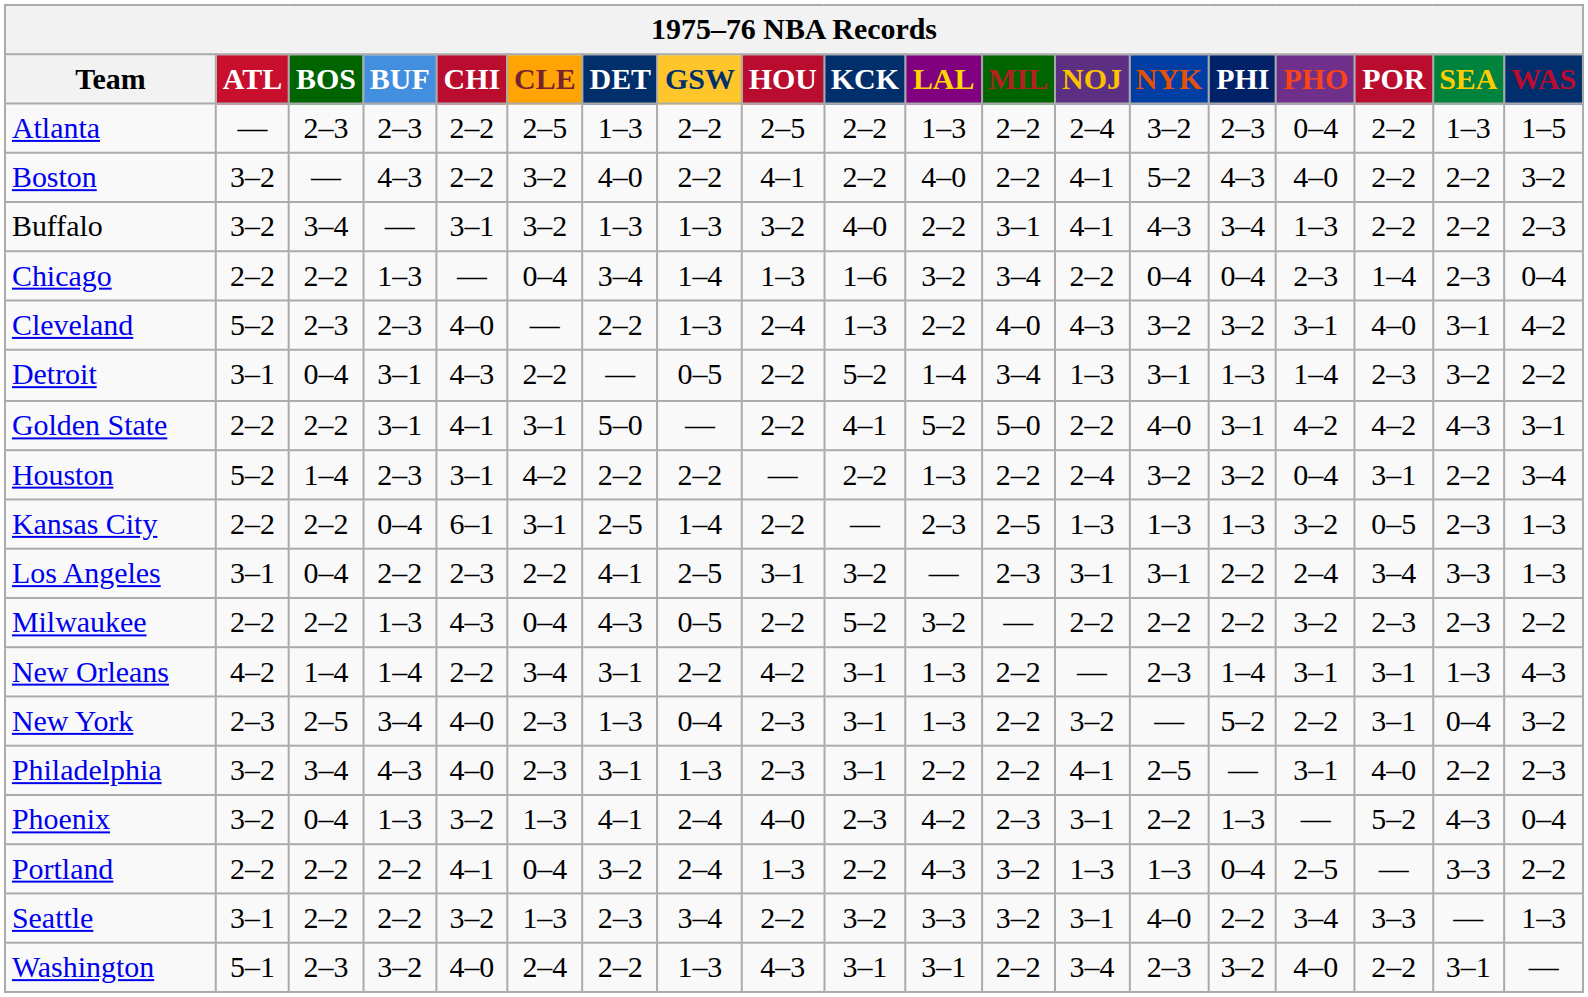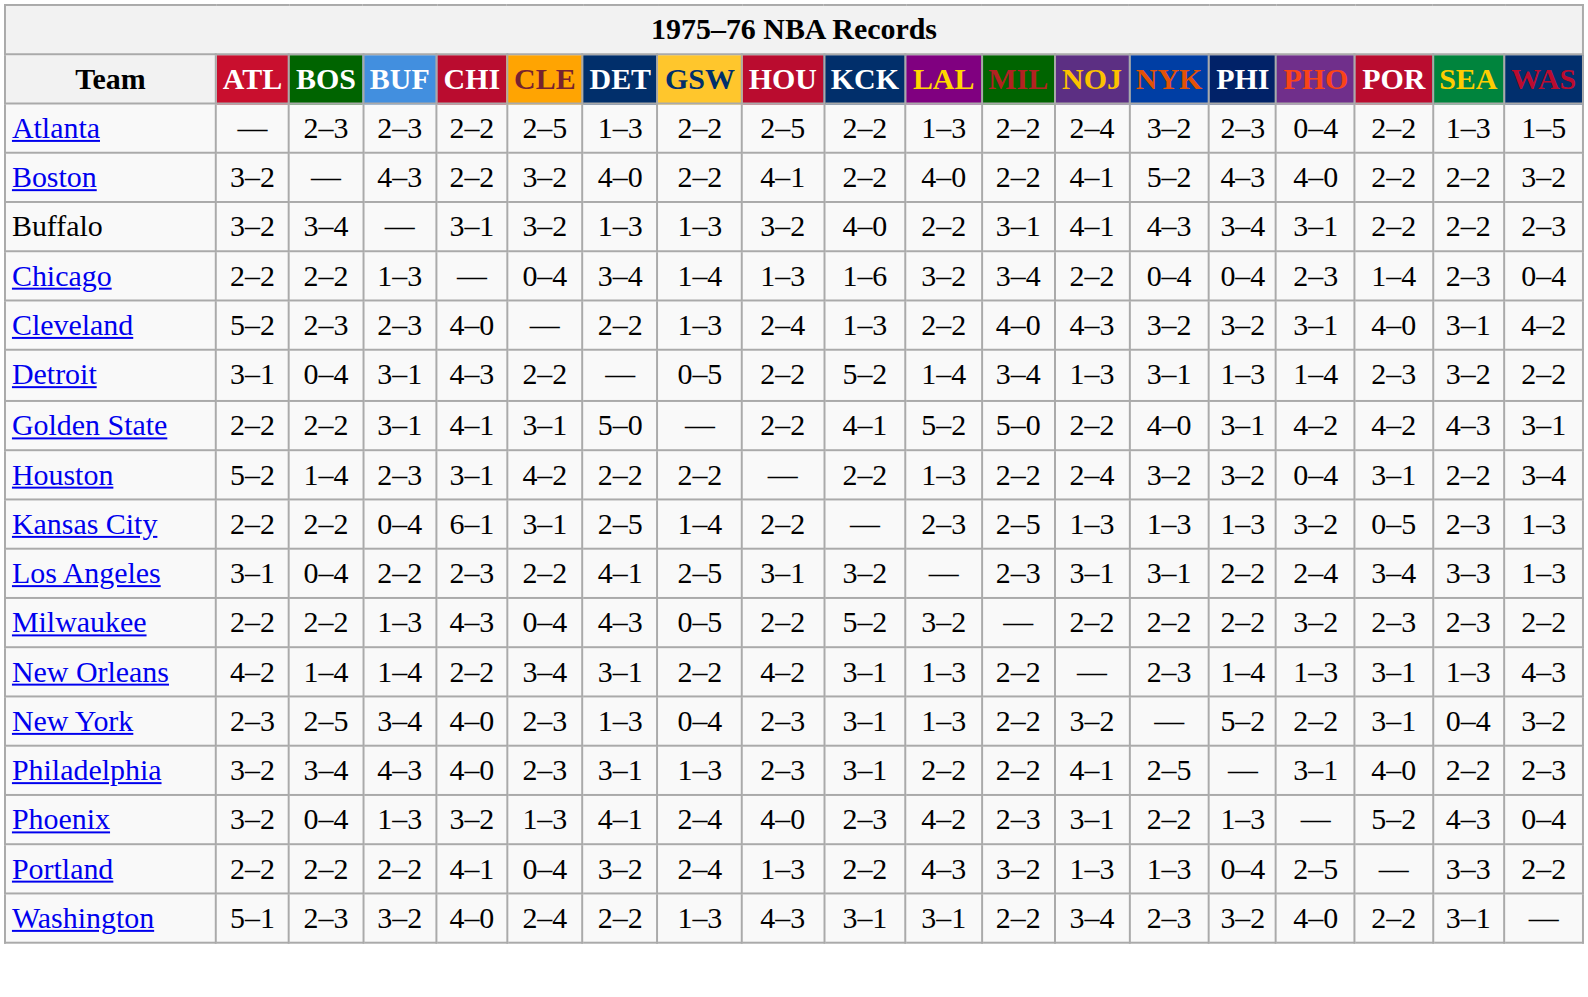 <table class="wikitable" style="font-size:95%; text-align:center;">
 <tr>
 <th colspan=19>1975–76 NBA Records</th>
 </tr>
 <tr>
 <th width=100>Team</th>
 <th style="background:#C90F2E;color:#FFFFFF;width=35">ATL</th>
 <th style="background:#006400;color:#FFFFFF;width=35">BOS</th>
 <th style="background:#428FDF;color:#FFFFFF;width=35">BUF</th>
 <th style="background:#BA0C2F;color:#FFFFFF;width=35">CHI</th>
 <th style="background:#FFA402;color:#77222F;width=35">CLE</th>
 <th style="background:#012F6B;color:#FFFFFF;width=35">DET</th>
 <th style="background:#FFC62C;color:#012F6B;width=35">GSW</th>
 <th style="background:#BA0C2F;color:#FFFFFF;width=35">HOU</th>
 <th style="background:#012F6B;color:#FFFFFF;width=35">KCK</th>
 <th style="background:#800080;color:#FFD700;width=35">LAL</th>
 <th style="background:#006400;color:#B22222;width=35">MIL</th>
 <th style="background:#5C2F83;color:#FCC200;width=35">NOJ</th>
 <th style="background:#003EA4;color:#E35208;width=35">NYK</th>
 <th style="background:#012268;color:#FFFFFF;width=35">PHI</th>
 <th style="background:#702F8B;color:#FA4417;width=35">PHO</th>
 <th style="background:#BA0C2F;color:#FFFFFF;width=35">POR</th>
 <th style="background:#00843D;color:#FFCD01;width=35">SEA</th>
 <th style="background:#012F6D;color:#BA0C2F;width=35">WAS</th>
 </tr>
 <tr>
 <td style="text-align:left;"><a href='#'>Atlanta</a></td>
 <td>—</td>
 <td>2–3</td>
 <td>2–3</td>
 <td>2–2</td>
 <td>2–5</td>
 <td>1–3</td>
 <td>2–2</td>
 <td>2–5</td>
 <td>2–2</td>
 <td>1–3</td>
 <td>2–2</td>
 <td>2–4</td>
 <td>3–2</td>
 <td>2–3</td>
 <td>0–4</td>
 <td>2–2</td>
 <td>1–3</td>
 <td>1–5</td>
 </tr>
 <tr>
 <td style="text-align:left;"><a href='#'>Boston</a></td>
 <td>3–2</td>
 <td>—</td>
 <td>4–3</td>
 <td>2–2</td>
 <td>3–2</td>
 <td>4–0</td>
 <td>2–2</td>
 <td>4–1</td>
 <td>2–2</td>
 <td>4–0</td>
 <td>2–2</td>
 <td>4–1</td>
 <td>5–2</td>
 <td>4–3</td>
 <td>4–0</td>
 <td>2–2</td>
 <td>2–2</td>
 <td>3–2</td>
 </tr>
 <tr>
 <td style="text-align:left;">Buffalo</td>
 <td>3–2</td>
 <td>3–4</td>
 <td>—</td>
 <td>3–1</td>
 <td>3–2</td>
 <td>1–3</td>
 <td>1–3</td>
 <td>3–2</td>
 <td>4–0</td>
 <td>2–2</td>
 <td>3–1</td>
 <td>4–1</td>
 <td>4–3</td>
 <td>3–4</td>
-<td>1–3</td>
+<td>3–1</td>
 <td>2–2</td>
 <td>2–2</td>
 <td>2–3</td>
 </tr>
 <tr>
 <td style="text-align:left;"><a href='#'>Chicago</a></td>
 <td>2–2</td>
 <td>2–2</td>
 <td>1–3</td>
 <td>—</td>
 <td>0–4</td>
 <td>3–4</td>
 <td>1–4</td>
 <td>1–3</td>
 <td>1–6</td>
 <td>3–2</td>
 <td>3–4</td>
 <td>2–2</td>
 <td>0–4</td>
 <td>0–4</td>
 <td>2–3</td>
 <td>1–4</td>
 <td>2–3</td>
 <td>0–4</td>
 </tr>
 <tr>
 <td style="text-align:left;"><a href='#'>Cleveland</a></td>
 <td>5–2</td>
 <td>2–3</td>
 <td>2–3</td>
 <td>4–0</td>
 <td>—</td>
 <td>2–2</td>
 <td>1–3</td>
 <td>2–4</td>
 <td>1–3</td>
 <td>2–2</td>
 <td>4–0</td>
 <td>4–3</td>
 <td>3–2</td>
 <td>3–2</td>
 <td>3–1</td>
 <td>4–0</td>
 <td>3–1</td>
 <td>4–2</td>
 </tr>
 <tr>
 <td style="text-align:left;"><a href='#'>Detroit</a></td>
 <td>3–1</td>
 <td>0–4</td>
 <td>3–1</td>
 <td>4–3</td>
 <td>2–2</td>
 <td>—</td>
 <td>0–5</td>
 <td>2–2</td>
 <td>5–2</td>
 <td>1–4</td>
 <td>3–4</td>
 <td>1–3</td>
 <td>3–1</td>
 <td>1–3</td>
 <td>1–4</td>
 <td>2–3</td>
 <td>3–2</td>
 <td>2–2</td>
 </tr>
 <tr>
 <td style="text-align:left;"><a href='#'>Golden State</a></td>
 <td>2–2</td>
 <td>2–2</td>
 <td>3–1</td>
 <td>4–1</td>
 <td>3–1</td>
 <td>5–0</td>
 <td>—</td>
 <td>2–2</td>
 <td>4–1</td>
 <td>5–2</td>
 <td>5–0</td>
 <td>2–2</td>
 <td>4–0</td>
 <td>3–1</td>
 <td>4–2</td>
 <td>4–2</td>
 <td>4–3</td>
 <td>3–1</td>
 </tr>
 <tr>
 <td style="text-align:left;"><a href='#'>Houston</a></td>
 <td>5–2</td>
 <td>1–4</td>
 <td>2–3</td>
 <td>3–1</td>
 <td>4–2</td>
 <td>2–2</td>
 <td>2–2</td>
 <td>—</td>
 <td>2–2</td>
 <td>1–3</td>
 <td>2–2</td>
 <td>2–4</td>
 <td>3–2</td>
 <td>3–2</td>
 <td>0–4</td>
 <td>3–1</td>
 <td>2–2</td>
 <td>3–4</td>
 </tr>
 <tr>
 <td style="text-align:left;"><a href='#'>Kansas City</a></td>
 <td>2–2</td>
 <td>2–2</td>
 <td>0–4</td>
 <td>6–1</td>
 <td>3–1</td>
 <td>2–5</td>
 <td>1–4</td>
 <td>2–2</td>
 <td>—</td>
 <td>2–3</td>
 <td>2–5</td>
 <td>1–3</td>
 <td>1–3</td>
 <td>1–3</td>
 <td>3–2</td>
 <td>0–5</td>
 <td>2–3</td>
 <td>1–3</td>
 </tr>
 <tr>
 <td style="text-align:left;"><a href='#'>Los Angeles</a></td>
 <td>3–1</td>
 <td>0–4</td>
 <td>2–2</td>
 <td>2–3</td>
 <td>2–2</td>
 <td>4–1</td>
 <td>2–5</td>
 <td>3–1</td>
 <td>3–2</td>
 <td>—</td>
 <td>2–3</td>
 <td>3–1</td>
 <td>3–1</td>
 <td>2–2</td>
 <td>2–4</td>
 <td>3–4</td>
 <td>3–3</td>
 <td>1–3</td>
 </tr>
 <tr>
 <td style="text-align:left;"><a href='#'>Milwaukee</a></td>
 <td>2–2</td>
 <td>2–2</td>
 <td>1–3</td>
 <td>4–3</td>
 <td>0–4</td>
 <td>4–3</td>
 <td>0–5</td>
 <td>2–2</td>
 <td>5–2</td>
 <td>3–2</td>
 <td>—</td>
 <td>2–2</td>
 <td>2–2</td>
 <td>2–2</td>
 <td>3–2</td>
 <td>2–3</td>
 <td>2–3</td>
 <td>2–2</td>
 </tr>
 <tr>
 <td style="text-align:left;"><a href='#'>New Orleans</a></td>
 <td>4–2</td>
 <td>1–4</td>
 <td>1–4</td>
 <td>2–2</td>
 <td>3–4</td>
 <td>3–1</td>
 <td>2–2</td>
 <td>4–2</td>
 <td>3–1</td>
 <td>1–3</td>
 <td>2–2</td>
 <td>—</td>
 <td>2–3</td>
 <td>1–4</td>
-<td>3–1</td>
+<td>1–3</td>
 <td>3–1</td>
 <td>1–3</td>
 <td>4–3</td>
 </tr>
 <tr>
 <td style="text-align:left;"><a href='#'>New York</a></td>
 <td>2–3</td>
 <td>2–5</td>
 <td>3–4</td>
 <td>4–0</td>
 <td>2–3</td>
 <td>1–3</td>
 <td>0–4</td>
 <td>2–3</td>
 <td>3–1</td>
 <td>1–3</td>
 <td>2–2</td>
 <td>3–2</td>
 <td>—</td>
 <td>5–2</td>
 <td>2–2</td>
 <td>3–1</td>
 <td>0–4</td>
 <td>3–2</td>
 </tr>
 <tr>
 <td style="text-align:left;"><a href='#'>Philadelphia</a></td>
 <td>3–2</td>
 <td>3–4</td>
 <td>4–3</td>
 <td>4–0</td>
 <td>2–3</td>
 <td>3–1</td>
 <td>1–3</td>
 <td>2–3</td>
 <td>3–1</td>
 <td>2–2</td>
 <td>2–2</td>
 <td>4–1</td>
 <td>2–5</td>
 <td>—</td>
 <td>3–1</td>
 <td>4–0</td>
 <td>2–2</td>
 <td>2–3</td>
 </tr>
 <tr>
 <td style="text-align:left;"><a href='#'>Phoenix</a></td>
 <td>3–2</td>
 <td>0–4</td>
 <td>1–3</td>
 <td>3–2</td>
 <td>1–3</td>
 <td>4–1</td>
 <td>2–4</td>
 <td>4–0</td>
 <td>2–3</td>
 <td>4–2</td>
 <td>2–3</td>
 <td>3–1</td>
 <td>2–2</td>
 <td>1–3</td>
 <td>—</td>
 <td>5–2</td>
 <td>4–3</td>
 <td>0–4</td>
 </tr>
 <tr>
 <td style="text-align:left;"><a href='#'>Portland</a></td>
 <td>2–2</td>
 <td>2–2</td>
 <td>2–2</td>
 <td>4–1</td>
 <td>0–4</td>
 <td>3–2</td>
 <td>2–4</td>
 <td>1–3</td>
 <td>2–2</td>
 <td>4–3</td>
 <td>3–2</td>
 <td>1–3</td>
 <td>1–3</td>
 <td>0–4</td>
 <td>2–5</td>
 <td>—</td>
 <td>3–3</td>
 <td>2–2</td>
 </tr>
 <tr>
-<td style="text-align:left;"><a href='#'>Seattle</a></td>
-<td>3–1</td>
-<td>2–2</td>
-<td>2–2</td>
-<td>3–2</td>
-<td>1–3</td>
-<td>2–3</td>
-<td>3–4</td>
-<td>2–2</td>
-<td>3–2</td>
-<td>3–3</td>
-<td>3–2</td>
-<td>3–1</td>
-<td>4–0</td>
-<td>2–2</td>
-<td>3–4</td>
-<td>3–3</td>
-<td>—</td>
-<td>1–3</td>
-</tr>
-<tr>
 <td style="text-align:left;"><a href='#'>Washington</a></td>
 <td>5–1</td>
 <td>2–3</td>
 <td>3–2</td>
 <td>4–0</td>
 <td>2–4</td>
 <td>2–2</td>
 <td>1–3</td>
 <td>4–3</td>
 <td>3–1</td>
 <td>3–1</td>
 <td>2–2</td>
 <td>3–4</td>
 <td>2–3</td>
 <td>3–2</td>
 <td>4–0</td>
 <td>2–2</td>
 <td>3–1</td>
 <td>—</td>
 </tr>
 </table>
